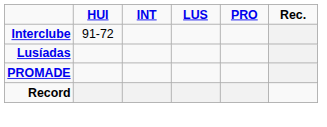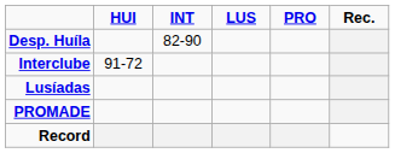 <table style="font-size: 90%; text-align: center" class="wikitable">
 <tr>
 <td></td>
 <td width=50><strong><a href='#'>HUI</a></strong></td>
 <td width=50><strong><a href='#'>INT</a></strong></td>
 <td width=50><strong><a href='#'>LUS</a></strong></td>
 <td width=50><strong><a href='#'>PRO</a></strong></td>
 <td width=50><strong>Rec.</strong></td>
+</tr>
+<tr>
+<td align=right><strong><a href='#'>Desp. Huíla</a></strong></td>
+<td></td>
+<td>82-90</td>
+<td></td>
+<td></td>
+<th></th>
 </tr>
 <tr>
 <td align=right><strong><a href='#'>Interclube</a></strong></td>
 <td>91-72</td>
 <td></td>
 <td></td>
 <td></td>
 <th></th>
 </tr>
 <tr>
 <td align=right><strong><a href='#'>Lusíadas</a></strong></td>
 <td></td>
 <td></td>
 <td></td>
 <td></td>
 <th></th>
 </tr>
 <tr>
 <td align=right><strong><a href='#'>PROMADE</a></strong></td>
 <td></td>
 <td></td>
 <td></td>
 <td></td>
 <th></th>
 </tr>
 <tr>
 <td align=right><strong>Record</strong></td>
 <th></th>
 <th></th>
 <th></th>
 <th></th>
 <td></td>
 </tr>
 </table>
